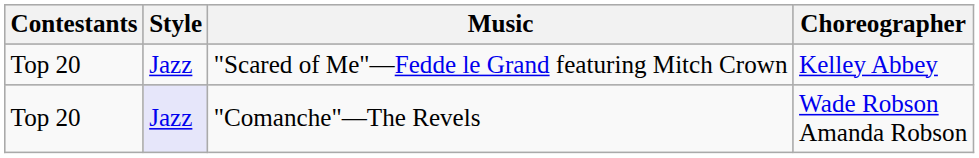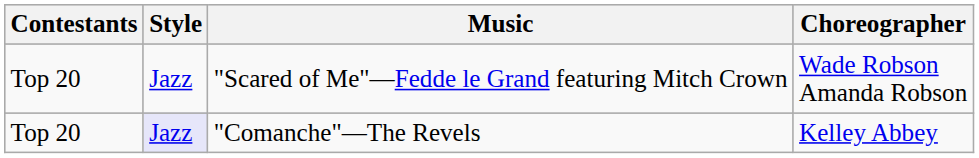 <table class="wikitable">
 <tr>
 <th>Contestants</th>
 <th>Style</th>
 <th>Music</th>
 <th>Choreographer</th>
 </tr>
 <tr>
 <td>Top 20</td>
 <td><a href='#'>Jazz</a></td>
 <td>"Scared of Me"—<a href='#'>Fedde le Grand</a> featuring Mitch Crown</td>
-<td><a href='#'>Kelley Abbey</a></td>
+<td><a href='#'>Wade Robson</a><br>Amanda Robson</td>
 </tr>
 <tr>
 <td>Top 20</td>
 <td style="background: lavender;"><a href='#'>Jazz</a></td>
 <td>"Comanche"—The Revels</td>
-<td><a href='#'>Wade Robson</a><br>Amanda Robson</td>
+<td><a href='#'>Kelley Abbey</a></td>
 </tr>
 </table>
